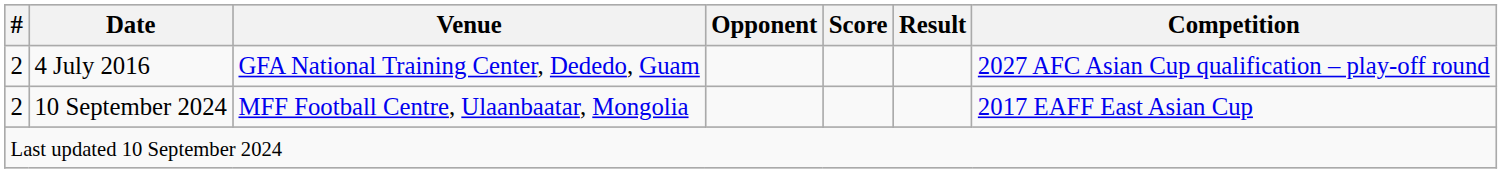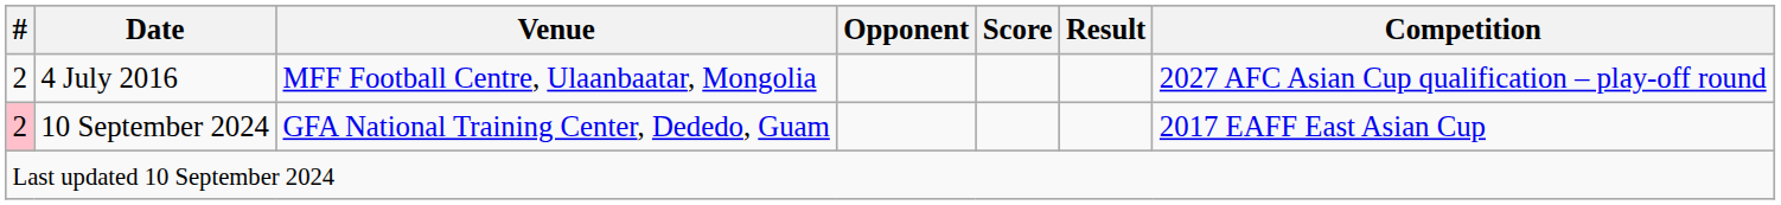 <table class="wikitable" style="font-size:95%">
 <tr>
 <th>#</th>
 <th>Date</th>
 <th>Venue</th>
 <th>Opponent</th>
 <th>Score</th>
 <th>Result</th>
 <th>Competition</th>
 </tr>
 <tr>
 <td>2</td>
 <td>4 July 2016</td>
-<td><a href='#'>GFA National Training Center</a>, <a href='#'>Dededo</a>, <a href='#'>Guam</a></td>
+<td><a href='#'>MFF Football Centre</a>, <a href='#'>Ulaanbaatar</a>, <a href='#'>Mongolia</a></td>
 <td></td>
 <td></td>
 <td></td>
 <td><a href='#'>2027 AFC Asian Cup qualification – play-off round</a></td>
 </tr>
 <tr>
-<td>2</td>
+<td style="background: pink;">2</td>
 <td>10 September 2024</td>
-<td><a href='#'>MFF Football Centre</a>, <a href='#'>Ulaanbaatar</a>, <a href='#'>Mongolia</a></td>
+<td><a href='#'>GFA National Training Center</a>, <a href='#'>Dededo</a>, <a href='#'>Guam</a></td>
 <td></td>
 <td></td>
 <td></td>
 <td><a href='#'>2017 EAFF East Asian Cup</a></td>
 </tr>
 <tr>
 <td colspan="7"><small>Last updated 10 September 2024</small></td>
 </tr>
 </table>
